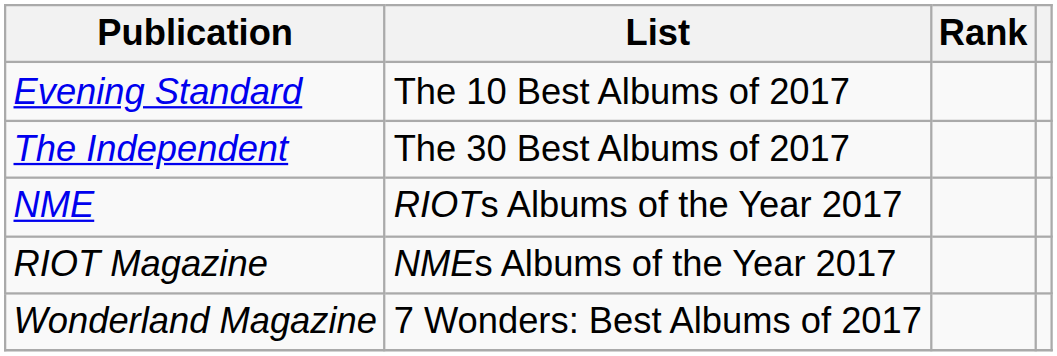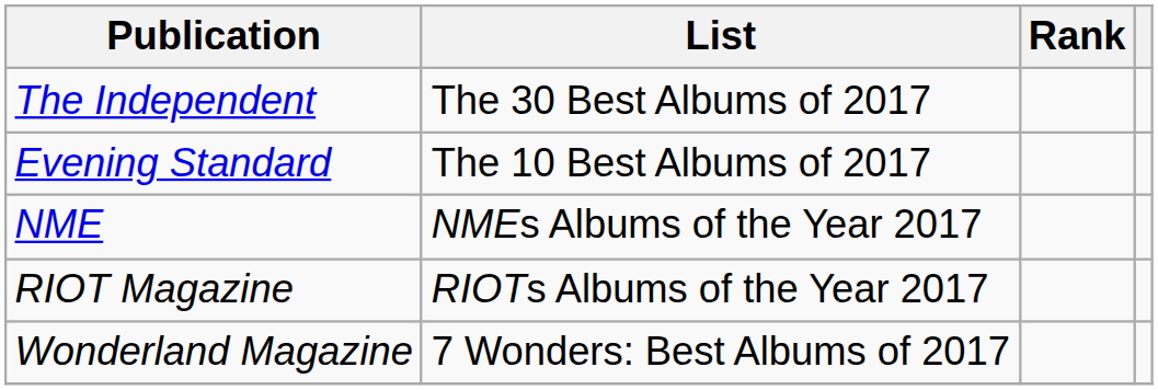 <table class="sortable wikitable">
 <tr>
 <th>Publication</th>
 <th>List</th>
 <th>Rank</th>
 <th class="unsortable"></th>
 </tr>
 <tr>
+<td><em><a href='#'>The Independent</a></em></td>
+<td>The 30 Best Albums of 2017</td>
+<td></td>
+<td></td>
+</tr>
+<tr>
 <td><em><a href='#'>Evening Standard</a></em></td>
 <td>The 10 Best Albums of 2017</td>
 <td></td>
 <td></td>
 </tr>
 <tr>
-<td><em><a href='#'>The Independent</a></em></td>
-<td>The 30 Best Albums of 2017</td>
-<td></td>
-<td></td>
-</tr>
-<tr>
 <td><em><a href='#'>NME</a></em></td>
-<td><em>RIOT</em>s Albums of the Year 2017</td>
+<td><em>NME</em>s Albums of the Year 2017</td>
 <td></td>
 <td></td>
 </tr>
 <tr>
 <td><em>RIOT Magazine</em></td>
-<td><em>NME</em>s Albums of the Year 2017</td>
+<td><em>RIOT</em>s Albums of the Year 2017</td>
 <td></td>
 <td></td>
 </tr>
 <tr>
 <td><em>Wonderland Magazine</em></td>
 <td>7 Wonders: Best Albums of 2017</td>
 <td></td>
 <td></td>
 </tr>
 <tr>
 </tr>
 </table>
